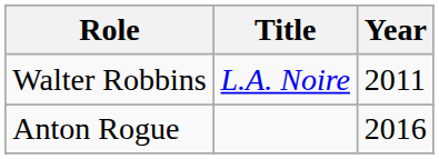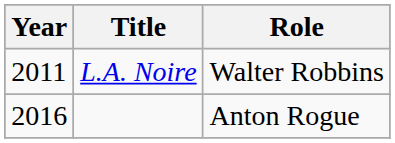 <table class="wikitable sortable">
 <tr>
+<th>Year</th>
+<th>Title</th>
 <th>Role</th>
-<th>Title</th>
-<th>Year</th>
 </tr>
 <tr>
+<td>2011</td>
+<td><em><a href='#'>L.A. Noire</a></em></td>
 <td>Walter Robbins</td>
-<td><em><a href='#'>L.A. Noire</a></em></td>
-<td>2011</td>
 </tr>
 <tr>
+<td>2016</td>
+<td><em></em></td>
 <td>Anton Rogue</td>
-<td><em></em></td>
-<td>2016</td>
 </tr>
 </table>
